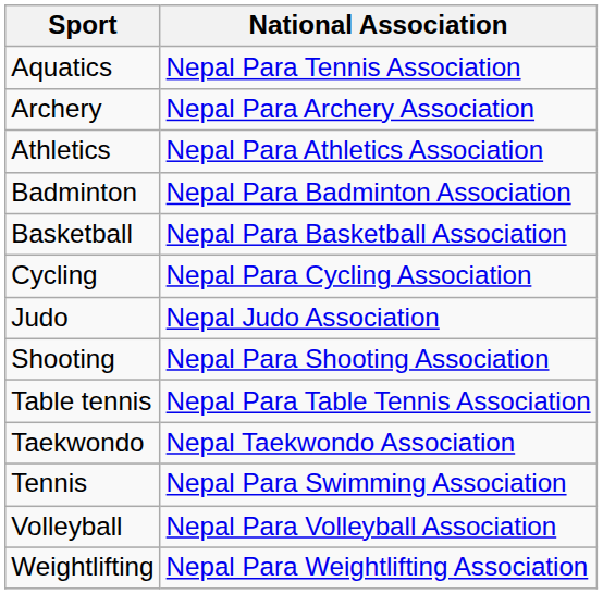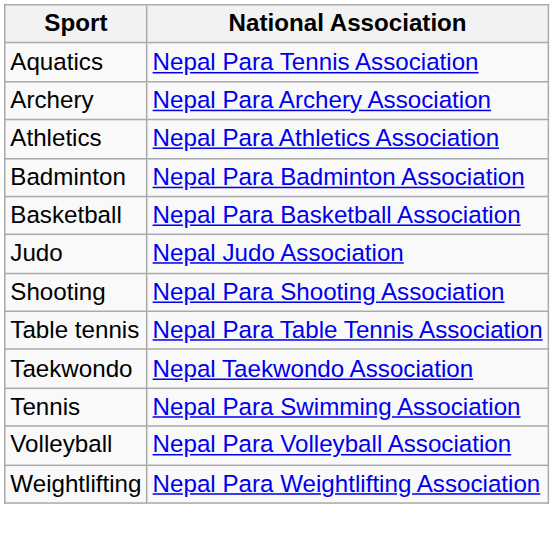 <table class="wikitable sortable">
 <tr>
 <th>Sport</th>
 <th>National Association</th>
 </tr>
 <tr>
 <td>Aquatics</td>
 <td><a href='#'>Nepal Para Tennis Association</a></td>
 </tr>
 <tr>
 <td>Archery</td>
 <td><a href='#'>Nepal Para Archery Association</a></td>
 </tr>
 <tr>
 <td>Athletics</td>
 <td><a href='#'>Nepal Para Athletics Association</a></td>
 </tr>
 <tr>
 <td>Badminton</td>
 <td><a href='#'>Nepal Para Badminton Association</a></td>
 </tr>
 <tr>
 <td>Basketball</td>
 <td><a href='#'>Nepal Para Basketball Association</a></td>
-</tr>
-<tr>
-<td>Cycling</td>
-<td><a href='#'>Nepal Para Cycling Association</a></td>
 </tr>
 <tr>
 <td>Judo</td>
 <td><a href='#'>Nepal Judo Association</a></td>
 </tr>
 <tr>
 <td>Shooting</td>
 <td><a href='#'>Nepal Para Shooting Association</a></td>
 </tr>
 <tr>
 <td>Table tennis</td>
 <td><a href='#'>Nepal Para Table Tennis Association</a></td>
 </tr>
 <tr>
 <td>Taekwondo</td>
 <td><a href='#'>Nepal Taekwondo Association</a></td>
 </tr>
 <tr>
 <td>Tennis</td>
 <td><a href='#'>Nepal Para Swimming Association</a></td>
 </tr>
 <tr>
 <td>Volleyball</td>
 <td><a href='#'>Nepal Para Volleyball Association</a></td>
 </tr>
 <tr>
 <td>Weightlifting</td>
 <td><a href='#'>Nepal Para Weightlifting Association</a></td>
 </tr>
 </table>
